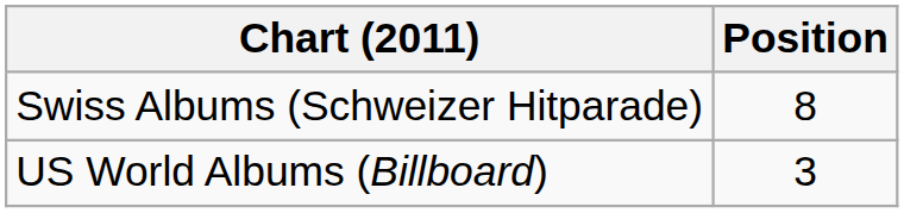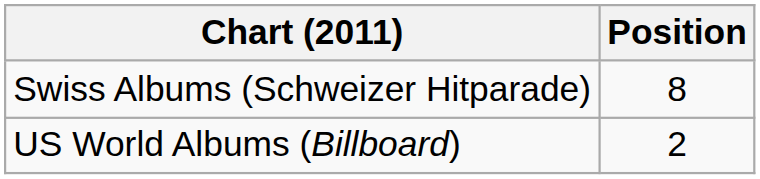 <table class="wikitable sortable">
 <tr>
 <th>Chart (2011)</th>
 <th>Position</th>
 </tr>
 <tr>
 <td>Swiss Albums (Schweizer Hitparade)</td>
 <td align="center">8</td>
 </tr>
 <tr>
 <td>US World Albums (<em>Billboard</em>)</td>
-<td align="center">3</td>
+<td align="center">2</td>
 </tr>
 </table>
